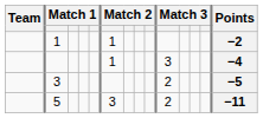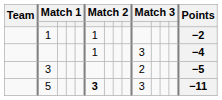 <table class="wikitable sortable" style="text-align:center;">
 <tr>
 <th rowspan=2>Team</th>
 <th colspan=4 style="border-left:3px solid gray">Match 1</th>
 <th colspan=4 style="border-left:3px solid gray">Match 2</th>
 <th colspan=4 style="border-left:3px solid gray">Match 3</th>
 <th rowspan=2 style="border-left:3px solid gray">Points</th>
 </tr>
 <tr>
 <th style="border-left:3px solid gray"></th>
 <th></th>
 <th></th>
 <th></th>
 <th style="border-left:3px solid gray"></th>
 <th></th>
 <th></th>
 <th></th>
 <th style="border-left:3px solid gray"></th>
 <th></th>
 <th></th>
 <th></th>
 </tr>
 <tr>
 <td align=left></td>
 <td style="border-left:3px solid gray">1</td>
 <td></td>
 <td></td>
 <td></td>
 <td style="border-left:3px solid gray">1</td>
 <td></td>
 <td></td>
 <td></td>
 <td style="border-left:3px solid gray"></td>
 <td></td>
 <td></td>
 <td></td>
 <th style="border-left:3px solid gray">−2</th>
 </tr>
 <tr>
 <td align=left></td>
 <td style="border-left:3px solid gray"></td>
 <td></td>
 <td></td>
 <td></td>
 <td style="border-left:3px solid gray">1</td>
 <td></td>
 <td></td>
 <td></td>
 <td style="border-left:3px solid gray">3</td>
 <td></td>
 <td></td>
 <td></td>
 <th style="border-left:3px solid gray">−4</th>
 </tr>
 <tr>
 <td align=left></td>
 <td style="border-left:3px solid gray">3</td>
 <td></td>
 <td></td>
 <td></td>
 <td style="border-left:3px solid gray"></td>
 <td></td>
 <td></td>
 <td></td>
 <td style="border-left:3px solid gray">2</td>
 <td></td>
 <td></td>
 <td></td>
 <th style="border-left:3px solid gray">−5</th>
 </tr>
 <tr>
 <td align=left></td>
 <td style="border-left:3px solid gray">5</td>
 <td></td>
 <td></td>
 <td></td>
-<td style="border-left:3px solid gray">3</td>
+<td style="border-left:3px solid gray"><strong>3</strong></td>
 <td></td>
 <td></td>
 <td></td>
-<td style="border-left:3px solid gray">2</td>
+<td style="border-left:3px solid gray">3</td>
 <td></td>
 <td></td>
 <td></td>
 <th style="border-left:3px solid gray">−11</th>
 </tr>
 </table>
